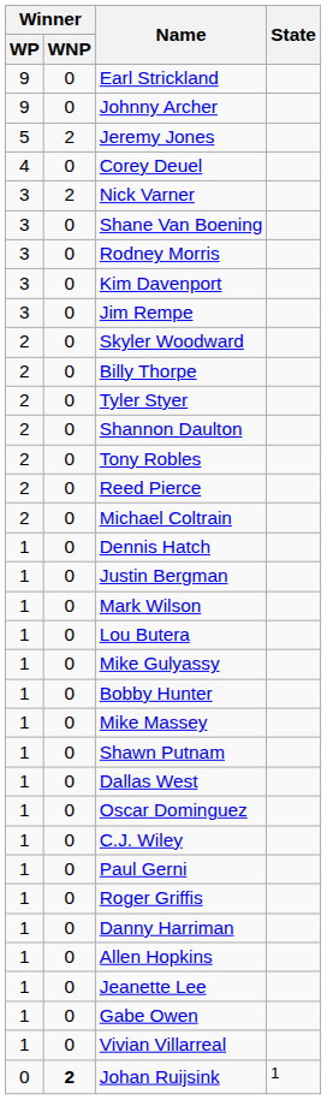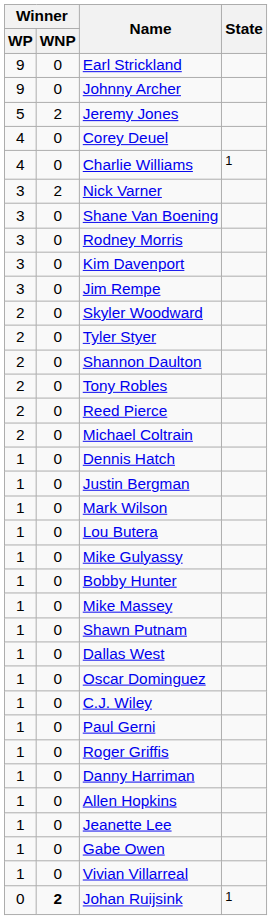 <table class="wikitable">
 <tr>
 <th align = "center" colspan = "2">Winner</th>
 <th align = "left" rowspan = "2">Name</th>
 <th align = "left" rowspan = "2">State</th>
 </tr>
 <tr>
 <th width=25>WP</th>
 <th width=25>WNP</th>
 </tr>
 <tr>
 <td style="text-align:center;">9</td>
 <td style="text-align:center;">0</td>
 <td><a href='#'>Earl Strickland</a></td>
 <td></td>
 </tr>
 <tr>
 <td style="text-align:center;">9</td>
 <td style="text-align:center;">0</td>
 <td><a href='#'>Johnny Archer</a></td>
 <td></td>
 </tr>
 <tr>
 <td style="text-align:center;">5</td>
 <td style="text-align:center;">2</td>
 <td><a href='#'>Jeremy Jones</a></td>
 <td></td>
 </tr>
 <tr>
 <td style="text-align:center;">4</td>
 <td style="text-align:center;">0</td>
 <td><a href='#'>Corey Deuel</a></td>
 <td></td>
 </tr>
 <tr>
+<td style="text-align:center;">4</td>
+<td style="text-align:center;">0</td>
+<td><a href='#'>Charlie Williams</a></td>
+<td><sup>1</sup></td>
+</tr>
+<tr>
 <td style="text-align:center;">3</td>
 <td style="text-align:center;">2</td>
 <td><a href='#'>Nick Varner</a></td>
 <td></td>
 </tr>
 <tr>
 <td style="text-align:center;">3</td>
 <td style="text-align:center;">0</td>
 <td><a href='#'>Shane Van Boening</a></td>
 <td></td>
 </tr>
 <tr>
 <td style="text-align:center;">3</td>
 <td style="text-align:center;">0</td>
 <td><a href='#'>Rodney Morris</a></td>
 <td></td>
 </tr>
 <tr>
 <td style="text-align:center;">3</td>
 <td style="text-align:center;">0</td>
 <td><a href='#'>Kim Davenport</a></td>
 <td></td>
 </tr>
 <tr>
 <td style="text-align:center;">3</td>
 <td style="text-align:center;">0</td>
 <td><a href='#'>Jim Rempe</a></td>
 <td></td>
 </tr>
 <tr>
 <td style="text-align:center;">2</td>
 <td style="text-align:center;">0</td>
 <td><a href='#'>Skyler Woodward</a></td>
-<td></td>
-</tr>
-<tr>
-<td style="text-align:center;">2</td>
-<td style="text-align:center;">0</td>
-<td><a href='#'>Billy Thorpe</a></td>
 <td></td>
 </tr>
 <tr>
 <td style="text-align:center;">2</td>
 <td style="text-align:center;">0</td>
 <td><a href='#'>Tyler Styer</a></td>
 <td></td>
 </tr>
 <tr>
 <td style="text-align:center;">2</td>
 <td style="text-align:center;">0</td>
 <td><a href='#'>Shannon Daulton</a></td>
 <td></td>
 </tr>
 <tr>
 <td style="text-align:center;">2</td>
 <td style="text-align:center;">0</td>
 <td><a href='#'>Tony Robles</a></td>
 <td></td>
 </tr>
 <tr>
 <td style="text-align:center;">2</td>
 <td style="text-align:center;">0</td>
 <td><a href='#'>Reed Pierce</a></td>
 <td></td>
 </tr>
 <tr>
 <td style="text-align:center;">2</td>
 <td style="text-align:center;">0</td>
 <td><a href='#'>Michael Coltrain</a></td>
 <td></td>
 </tr>
 <tr>
 <td style="text-align:center;">1</td>
 <td style="text-align:center;">0</td>
 <td><a href='#'>Dennis Hatch</a></td>
 <td></td>
 </tr>
 <tr>
 <td style="text-align:center;">1</td>
 <td style="text-align:center;">0</td>
 <td><a href='#'>Justin Bergman</a></td>
 <td></td>
 </tr>
 <tr>
 <td style="text-align:center;">1</td>
 <td style="text-align:center;">0</td>
 <td><a href='#'>Mark Wilson</a></td>
 <td></td>
 </tr>
 <tr>
 <td style="text-align:center;">1</td>
 <td style="text-align:center;">0</td>
 <td><a href='#'>Lou Butera</a></td>
 <td></td>
 </tr>
 <tr>
 <td style="text-align:center;">1</td>
 <td style="text-align:center;">0</td>
 <td><a href='#'>Mike Gulyassy</a></td>
 <td></td>
 </tr>
 <tr>
 <td style="text-align:center;">1</td>
 <td style="text-align:center;">0</td>
 <td><a href='#'>Bobby Hunter</a></td>
 <td></td>
 </tr>
 <tr>
 <td style="text-align:center;">1</td>
 <td style="text-align:center;">0</td>
 <td><a href='#'>Mike Massey</a></td>
 <td></td>
 </tr>
 <tr>
 <td style="text-align:center;">1</td>
 <td style="text-align:center;">0</td>
 <td><a href='#'>Shawn Putnam</a></td>
 <td></td>
 </tr>
 <tr>
 <td style="text-align:center;">1</td>
 <td style="text-align:center;">0</td>
 <td><a href='#'>Dallas West</a></td>
 <td></td>
 </tr>
 <tr>
 <td style="text-align:center;">1</td>
 <td style="text-align:center;">0</td>
 <td><a href='#'>Oscar Dominguez</a></td>
 <td></td>
 </tr>
 <tr>
 <td style="text-align:center;">1</td>
 <td style="text-align:center;">0</td>
 <td><a href='#'>C.J. Wiley</a></td>
 <td></td>
 </tr>
 <tr>
 <td style="text-align:center;">1</td>
 <td style="text-align:center;">0</td>
 <td><a href='#'>Paul Gerni</a></td>
 <td></td>
 </tr>
 <tr>
 <td style="text-align:center;">1</td>
 <td style="text-align:center;">0</td>
 <td><a href='#'>Roger Griffis</a></td>
 <td></td>
 </tr>
 <tr>
 <td style="text-align:center;">1</td>
 <td style="text-align:center;">0</td>
 <td><a href='#'>Danny Harriman</a></td>
 <td></td>
 </tr>
 <tr>
 <td style="text-align:center;">1</td>
 <td style="text-align:center;">0</td>
 <td><a href='#'>Allen Hopkins</a></td>
 <td></td>
 </tr>
 <tr>
 <td style="text-align:center;">1</td>
 <td style="text-align:center;">0</td>
 <td><a href='#'>Jeanette Lee</a></td>
 <td></td>
 </tr>
 <tr>
 <td style="text-align:center;">1</td>
 <td style="text-align:center;">0</td>
 <td><a href='#'>Gabe Owen</a></td>
 <td></td>
 </tr>
 <tr>
 <td style="text-align:center;">1</td>
 <td style="text-align:center;">0</td>
 <td><a href='#'>Vivian Villarreal</a></td>
 <td></td>
 </tr>
 <tr>
 <td style="text-align:center;">0</td>
 <td style="text-align:center;"><strong>2</strong></td>
 <td><a href='#'>Johan Ruijsink</a></td>
 <td><sup>1</sup></td>
 </tr>
 </table>
